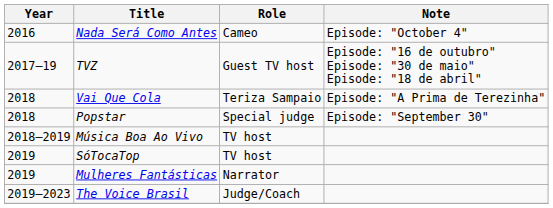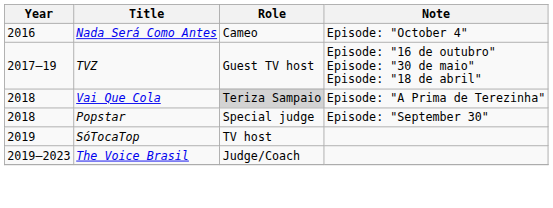 <table class="wikitable">
 <tr>
 <th>Year</th>
 <th>Title</th>
 <th>Role</th>
 <th>Note</th>
 </tr>
 <tr>
 <td>2016</td>
 <td><em><a href='#'>Nada Será Como Antes</a></em></td>
 <td>Cameo</td>
 <td>Episode: "October 4"</td>
 </tr>
 <tr>
 <td>2017–19</td>
 <td><em>TVZ</em></td>
 <td>Guest TV host</td>
 <td>Episode: "16 de outubro"<br>Episode: "30 de maio"<br>Episode: "18 de abril"</td>
 </tr>
 <tr>
 <td>2018</td>
 <td><em><a href='#'>Vai Que Cola</a></em></td>
-<td>Teriza Sampaio</td>
+<td style="background: lightgrey;">Teriza Sampaio</td>
 <td>Episode: "A Prima de Terezinha"</td>
 </tr>
 <tr>
 <td>2018</td>
 <td><em>Popstar</em></td>
 <td>Special judge</td>
 <td>Episode: "September 30"</td>
 </tr>
 <tr>
-<td>2018–2019</td>
-<td><em>Música Boa Ao Vivo</em></td>
-<td>TV host</td>
-<td></td>
-</tr>
-<tr>
 <td>2019</td>
 <td><em>SóTocaTop</em></td>
 <td>TV host</td>
-<td></td>
-</tr>
-<tr>
-<td>2019</td>
-<td><em><a href='#'>Mulheres Fantásticas</a></em></td>
-<td>Narrator</td>
 <td></td>
 </tr>
 <tr>
 <td>2019–2023</td>
 <td><em><a href='#'>The Voice Brasil</a></em></td>
 <td>Judge/Coach</td>
 <td></td>
 </tr>
 <tr>
 </tr>
 </table>
